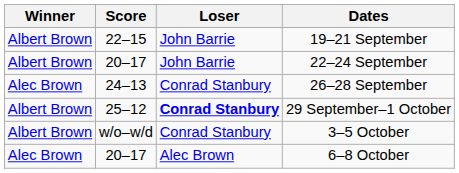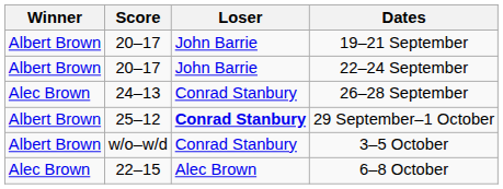 <table class="wikitable" style="text-align:center">
 <tr>
 <th>Winner</th>
 <th>Score</th>
 <th>Loser</th>
 <th>Dates</th>
 </tr>
 <tr>
 <td align=left><a href='#'>Albert Brown</a></td>
-<td>22–15</td>
+<td>20–17</td>
 <td align=left><a href='#'>John Barrie</a></td>
 <td>19–21 September</td>
 </tr>
 <tr>
 <td align=left><a href='#'>Albert Brown</a></td>
 <td>20–17</td>
 <td align=left><a href='#'>John Barrie</a></td>
 <td>22–24 September</td>
 </tr>
 <tr>
 <td align=left><a href='#'>Alec Brown</a></td>
 <td>24–13</td>
 <td align=left><a href='#'>Conrad Stanbury</a></td>
 <td>26–28 September</td>
 </tr>
 <tr>
 <td align=left><a href='#'>Albert Brown</a></td>
 <td>25–12</td>
 <td align=left><strong><a href='#'>Conrad Stanbury</a></strong></td>
 <td>29 September–1 October</td>
 </tr>
 <tr>
 <td align=left><a href='#'>Albert Brown</a></td>
 <td>w/o–w/d</td>
 <td align=left><a href='#'>Conrad Stanbury</a></td>
 <td>3–5 October</td>
 </tr>
 <tr>
 <td align=left><a href='#'>Alec Brown</a></td>
-<td>20–17</td>
+<td>22–15</td>
 <td align=left><a href='#'>Alec Brown</a></td>
 <td>6–8 October</td>
 </tr>
 </table>
